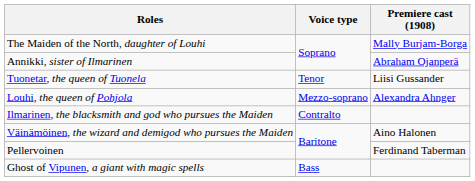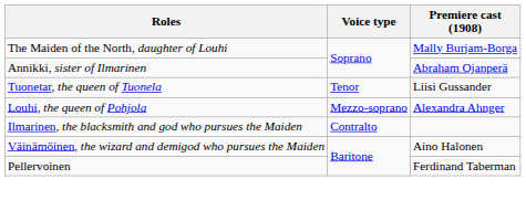 <table class="wikitable"; font-size: 95%">
 <tr>
 <th scope=col>Roles</th>
 <th scope=col>Voice type</th>
 <th scope=col>Premiere cast<br>(1908)</th>
 </tr>
 <tr>
 <td>The Maiden of the North, <em>daughter of Louhi</em></td>
 <td rowspan=2><a href='#'>Soprano</a></td>
 <td><a href='#'>Mally Burjam-Borga</a></td>
 </tr>
 <tr>
 <td>Annikki, <em>sister of Ilmarinen</em></td>
 <td><a href='#'>Abraham Ojanperä</a></td>
 </tr>
 <tr>
 <td><a href='#'>Tuonetar</a>, <em>the queen of <a href='#'>Tuonela</a></em></td>
 <td><a href='#'>Tenor</a></td>
 <td>Liisi Gussander</td>
 </tr>
 <tr>
 <td><a href='#'>Louhi</a>, <em>the queen of <a href='#'>Pohjola</a></em></td>
 <td><a href='#'>Mezzo-soprano</a></td>
 <td><a href='#'>Alexandra Ahnger</a></td>
 </tr>
 <tr>
 <td><a href='#'>Ilmarinen</a>, <em>the blacksmith and god who pursues the Maiden</em></td>
 <td><a href='#'>Contralto</a></td>
 <td></td>
 </tr>
 <tr>
 <td><a href='#'>Väinämöinen</a>, <em>the wizard and demigod who pursues the Maiden</em></td>
 <td rowspan=2><a href='#'>Baritone</a></td>
 <td>Aino Halonen</td>
 </tr>
 <tr>
 <td>Pellervoinen</td>
 <td>Ferdinand Taberman</td>
 </tr>
-<tr>
-<td>Ghost of <a href='#'>Vipunen</a>, <em>a giant with magic spells</em></td>
-<td><a href='#'>Bass</a></td>
-<td></td>
-</tr>
 </table>
